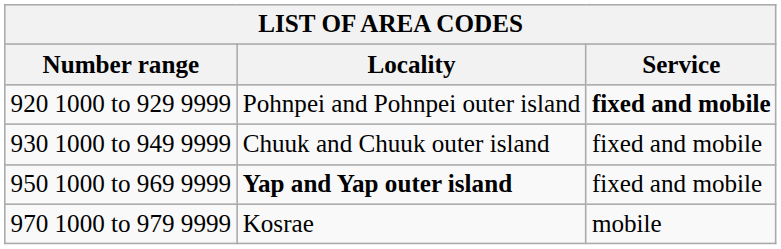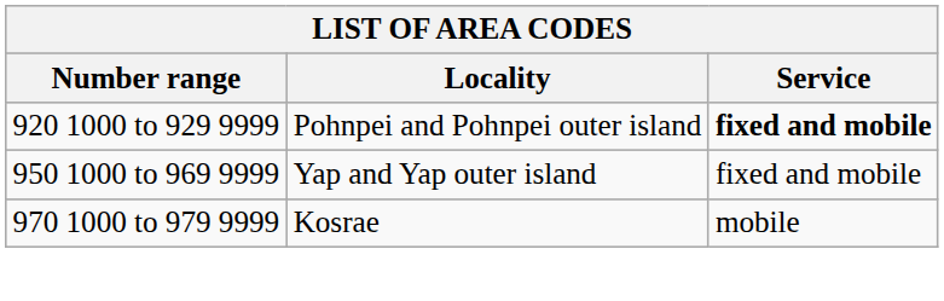 <table class="wikitable" border=1>
 <tr>
 <th colspan="3">LIST OF AREA CODES</th>
 </tr>
 <tr>
 <th>Number range</th>
 <th>Locality</th>
 <th>Service</th>
 </tr>
 <tr>
 <td>920 1000 to 929 9999</td>
 <td>Pohnpei and Pohnpei outer island</td>
 <td><strong>fixed and mobile</strong></td>
 </tr>
 <tr>
-<td>930 1000 to 949 9999</td>
-<td>Chuuk and Chuuk outer island</td>
-<td>fixed and mobile</td>
-</tr>
-<tr>
 <td>950 1000 to 969 9999</td>
-<td><strong>Yap and Yap outer island</strong></td>
+<td>Yap and Yap outer island</td>
 <td>fixed and mobile</td>
 </tr>
 <tr>
 <td>970 1000 to 979 9999</td>
 <td>Kosrae</td>
 <td>mobile</td>
 </tr>
 </table>
